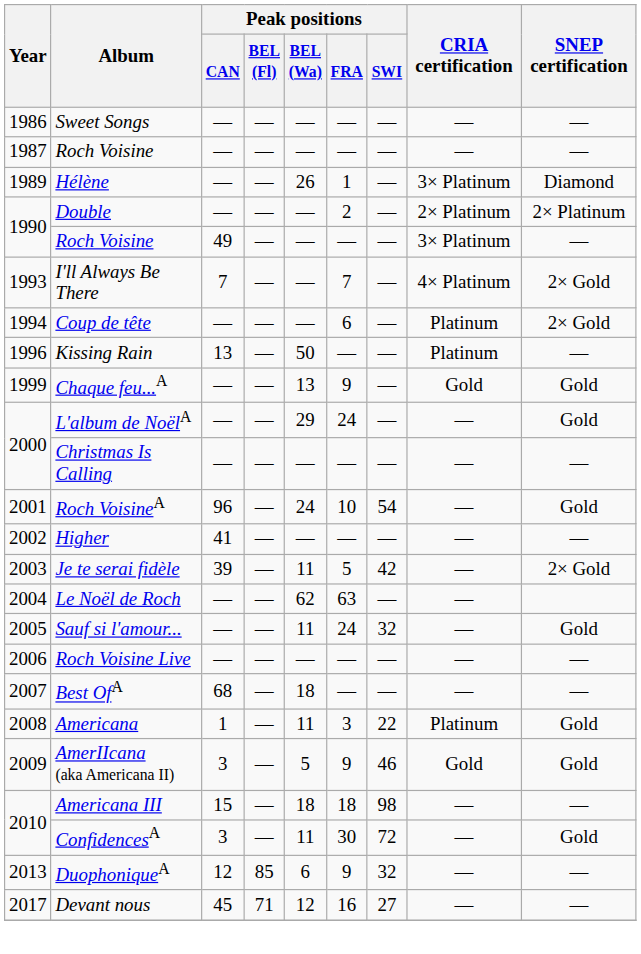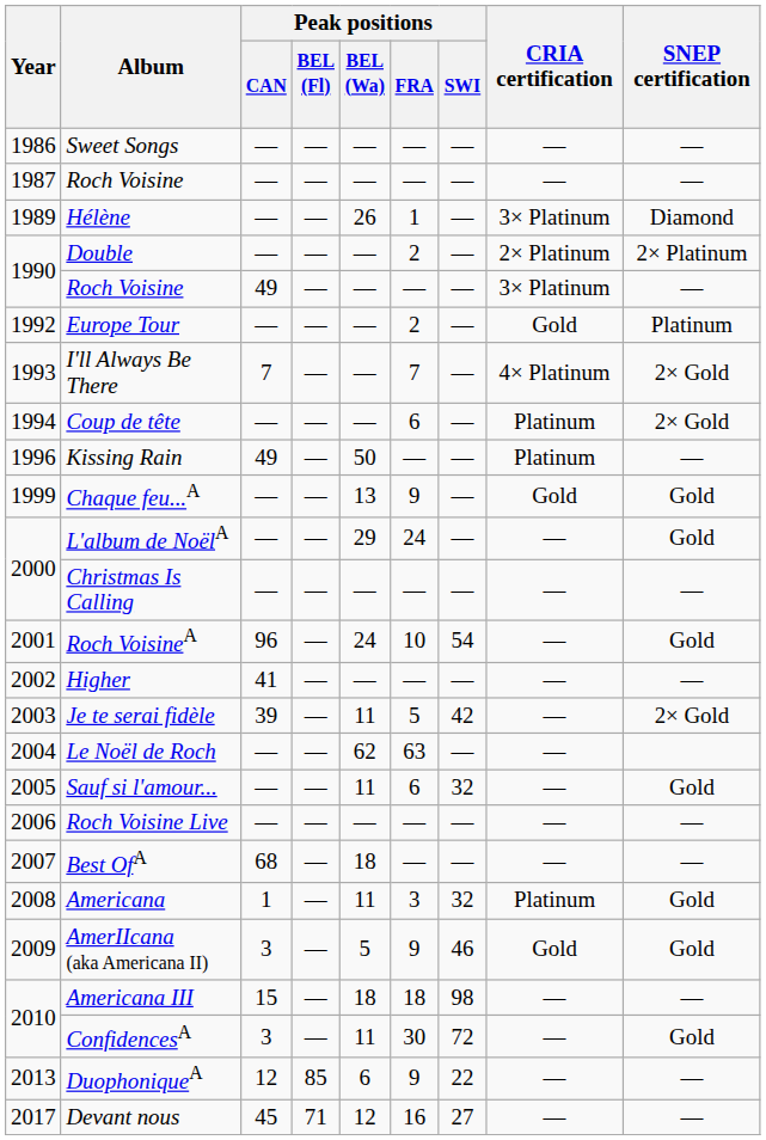 <table class="wikitable">
 <tr>
 <th align="center" rowspan="2" width="10">Year</th>
 <th align="center" rowspan="2" width="120">Album</th>
 <th align="center" colspan="5" width="30">Peak positions</th>
 <th align="center" rowspan="2" width="90"><a href='#'>CRIA</a> <br>certification</th>
 <th align="center" rowspan="2" width="90"><a href='#'>SNEP</a> <br>certification </th>
 </tr>
 <tr>
 <th width="20"><small><a href='#'>CAN</a></small></th>
 <th width="20"><small><a href='#'>BEL <br>(Fl)</a><br></small><br></th>
 <th width="20"><small><a href='#'>BEL <br>(Wa)</a><br></small><br></th>
 <th width="20"><small><a href='#'>FRA</a><br></small></th>
 <th width="20"><small><a href='#'>SWI</a></small><br></th>
 </tr>
 <tr>
 <td>1986</td>
 <td><em>Sweet Songs</em></td>
 <td align="center">—</td>
 <td align="center">—</td>
 <td align="center">—</td>
 <td align="center">—</td>
 <td align="center">—</td>
 <td align="center">—</td>
 <td align="center">—</td>
 </tr>
 <tr>
 <td>1987</td>
 <td><em>Roch Voisine</em></td>
 <td align="center">—</td>
 <td align="center">—</td>
 <td align="center">—</td>
 <td align="center">—</td>
 <td align="center">—</td>
 <td align="center">—</td>
 <td align="center">—</td>
 </tr>
 <tr>
 <td>1989</td>
 <td><em><a href='#'>Hélène</a></em></td>
 <td align="center">—</td>
 <td align="center">—</td>
 <td align="center">26</td>
 <td align="center">1</td>
 <td align="center">—</td>
 <td align="center">3× Platinum</td>
 <td align="center">Diamond</td>
 </tr>
 <tr>
 <td rowspan="2">1990</td>
 <td><em><a href='#'>Double</a></em></td>
 <td align="center">—</td>
 <td align="center">—</td>
 <td align="center">—</td>
 <td align="center">2</td>
 <td align="center">—</td>
 <td align="center">2× Platinum</td>
 <td align="center">2× Platinum</td>
 </tr>
 <tr>
 <td><em><a href='#'>Roch Voisine</a></em></td>
 <td align="center">49</td>
 <td align="center">—</td>
 <td align="center">—</td>
 <td align="center">—</td>
 <td align="center">—</td>
 <td align="center">3× Platinum</td>
 <td align="center">—</td>
 </tr>
 <tr>
+<td>1992</td>
+<td><em><a href='#'>Europe Tour</a></em></td>
+<td align="center">—</td>
+<td align="center">—</td>
+<td align="center">—</td>
+<td align="center">2</td>
+<td align="center">—</td>
+<td align="center">Gold</td>
+<td align="center">Platinum</td>
+</tr>
+<tr>
 <td>1993</td>
 <td><em>I'll Always Be There</em></td>
 <td align="center">7</td>
 <td align="center">—</td>
 <td align="center">—</td>
 <td align="center">7</td>
 <td align="center">—</td>
 <td align="center">4× Platinum</td>
 <td align="center">2× Gold</td>
 </tr>
 <tr>
 <td>1994</td>
 <td><em><a href='#'>Coup de tête</a></em></td>
 <td align="center">—</td>
 <td align="center">—</td>
 <td align="center">—</td>
 <td align="center">6</td>
 <td align="center">—</td>
 <td align="center">Platinum</td>
 <td align="center">2× Gold</td>
 </tr>
 <tr>
 <td>1996</td>
 <td><em>Kissing Rain</em></td>
-<td align="center">13</td>
+<td align="center">49</td>
 <td align="center">—</td>
 <td align="center">50</td>
 <td align="center">—</td>
 <td align="center">—</td>
 <td align="center">Platinum</td>
 <td align="center">—</td>
 </tr>
 <tr>
 <td>1999</td>
 <td><em><a href='#'>Chaque feu...</a></em><sup>A</sup></td>
 <td align="center">—</td>
 <td align="center">—</td>
 <td align="center">13</td>
 <td align="center">9</td>
 <td align="center">—</td>
 <td align="center">Gold</td>
 <td align="center">Gold</td>
 </tr>
 <tr>
 <td rowspan="2">2000</td>
 <td><em><a href='#'>L'album de Noël</a></em><sup>A</sup></td>
 <td align="center">—</td>
 <td align="center">—</td>
 <td align="center">29</td>
 <td align="center">24</td>
 <td align="center">—</td>
 <td align="center">—</td>
 <td align="center">Gold</td>
 </tr>
 <tr>
 <td><em><a href='#'>Christmas Is Calling</a></em></td>
 <td align="center">—</td>
 <td align="center">—</td>
 <td align="center">—</td>
 <td align="center">—</td>
 <td align="center">—</td>
 <td align="center">—</td>
 <td align="center">—</td>
 </tr>
 <tr>
 <td>2001</td>
 <td><em><a href='#'>Roch Voisine</a></em><sup>A</sup></td>
 <td align="center">96</td>
 <td align="center">—</td>
 <td align="center">24</td>
 <td align="center">10</td>
 <td align="center">54</td>
 <td align="center">—</td>
 <td align="center">Gold</td>
 </tr>
 <tr>
 <td>2002</td>
 <td><em><a href='#'>Higher</a></em></td>
 <td align="center">41</td>
 <td align="center">—</td>
 <td align="center">—</td>
 <td align="center">—</td>
 <td align="center">—</td>
 <td align="center">—</td>
 <td align="center">—</td>
 </tr>
 <tr>
 <td>2003</td>
 <td><em><a href='#'>Je te serai fidèle</a></em></td>
 <td align="center">39</td>
 <td align="center">—</td>
 <td align="center">11</td>
 <td align="center">5</td>
 <td align="center">42</td>
 <td align="center">—</td>
 <td align="center">2× Gold</td>
 </tr>
 <tr>
 <td>2004</td>
 <td><em><a href='#'>Le Noël de Roch</a></em></td>
 <td align="center">—</td>
 <td align="center">—</td>
 <td align="center">62</td>
 <td align="center">63</td>
 <td align="center">—</td>
 <td align="center">—</td>
 <td align="center"></td>
 </tr>
 <tr>
 <td>2005</td>
 <td><em><a href='#'>Sauf si l'amour...</a></em></td>
 <td align="center">—</td>
 <td align="center">—</td>
 <td align="center">11</td>
-<td align="center">24</td>
+<td align="center">6</td>
 <td align="center">32</td>
 <td align="center">—</td>
 <td align="center">Gold</td>
 </tr>
 <tr>
 <td>2006</td>
 <td><em><a href='#'>Roch Voisine Live</a></em></td>
 <td align="center">—</td>
 <td align="center">—</td>
 <td align="center">—</td>
 <td align="center">—</td>
 <td align="center">—</td>
 <td align="center">—</td>
 <td align="center">—</td>
 </tr>
 <tr>
 <td>2007</td>
 <td><em><a href='#'>Best Of</a></em><sup>A</sup></td>
 <td align="center">68</td>
 <td align="center">—</td>
 <td align="center">18</td>
 <td align="center">—</td>
 <td align="center">—</td>
 <td align="center">—</td>
 <td align="center">—</td>
 </tr>
 <tr>
 <td>2008</td>
 <td><em><a href='#'>Americana</a></em></td>
 <td align="center">1</td>
 <td align="center">—</td>
 <td align="center">11</td>
 <td align="center">3</td>
-<td align="center">22</td>
+<td align="center">32</td>
 <td align="center">Platinum</td>
 <td align="center">Gold</td>
 </tr>
 <tr>
 <td>2009</td>
 <td><em><a href='#'>AmerIIcana</a></em> <br><small>(aka Americana II)</small></td>
 <td align="center">3</td>
 <td align="center">—</td>
 <td align="center">5</td>
 <td align="center">9</td>
 <td align="center">46</td>
 <td align="center">Gold</td>
 <td align="center">Gold</td>
 </tr>
 <tr>
 <td rowspan="2">2010</td>
 <td><em><a href='#'>Americana III</a></em></td>
 <td align="center">15</td>
 <td align="center">—</td>
 <td align="center">18</td>
 <td align="center">18</td>
 <td align="center">98</td>
 <td align="center">—</td>
 <td align="center">—</td>
 </tr>
 <tr>
 <td><em><a href='#'>Confidences</a></em><sup>A</sup></td>
 <td align="center">3</td>
 <td align="center">—</td>
 <td align="center">11</td>
 <td align="center">30</td>
 <td align="center">72</td>
 <td align="center">—</td>
 <td align="center">Gold</td>
 </tr>
 <tr>
 <td>2013</td>
 <td><em><a href='#'>Duophonique</a></em><sup>A</sup></td>
 <td align="center">12</td>
 <td align="center">85</td>
 <td align="center">6</td>
 <td align="center">9</td>
-<td align="center">32</td>
+<td align="center">22</td>
 <td align="center">—</td>
 <td align="center">—</td>
 </tr>
 <tr>
 <td>2017</td>
 <td><em>Devant nous</em></td>
 <td align="center">45<br></td>
 <td align="center">71</td>
 <td align="center">12</td>
 <td align="center">16<br></td>
 <td align="center">27</td>
 <td align="center">—</td>
 <td align="center">—</td>
 </tr>
 <tr>
 </tr>
 </table>
